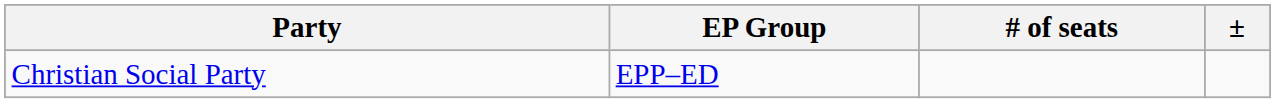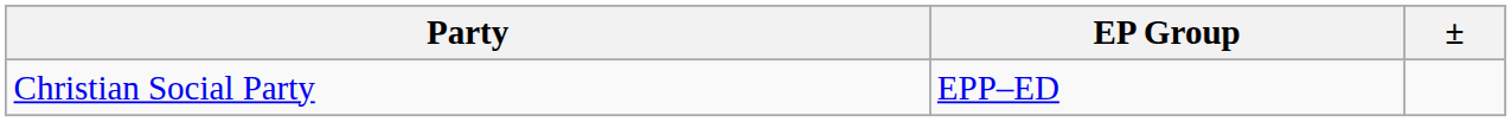 <table class="wikitable" style="width:700px;">
 <tr>
 <th>Party</th>
 <th>EP Group</th>
-<th># of seats</th>
 <th>±</th>
 </tr>
 <tr>
 <td> <a href='#'>Christian Social Party</a></td>
 <td> <a href='#'>EPP–ED</a></td>
 <td></td>
-<td></td>
 </tr>
 </table>
